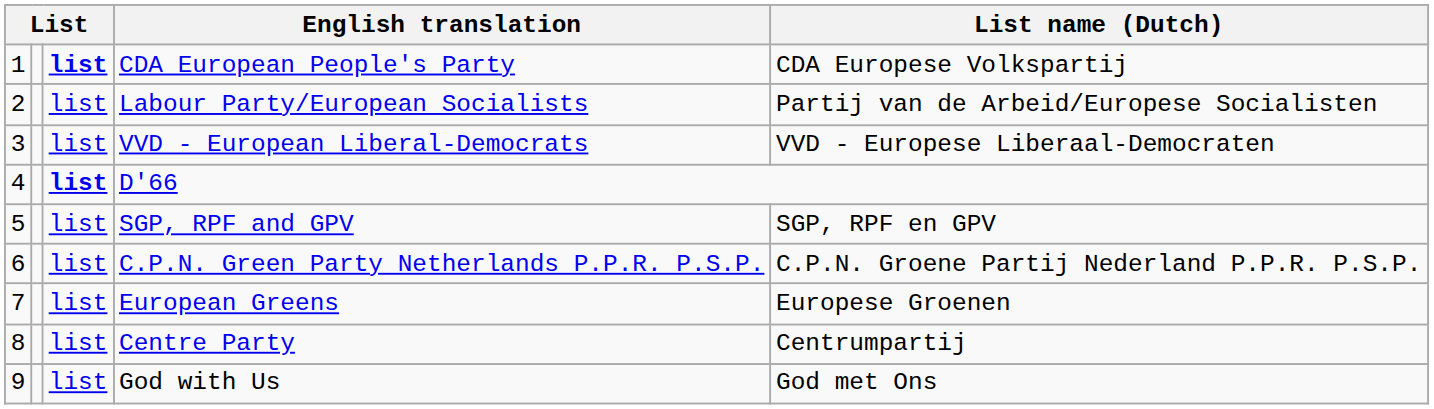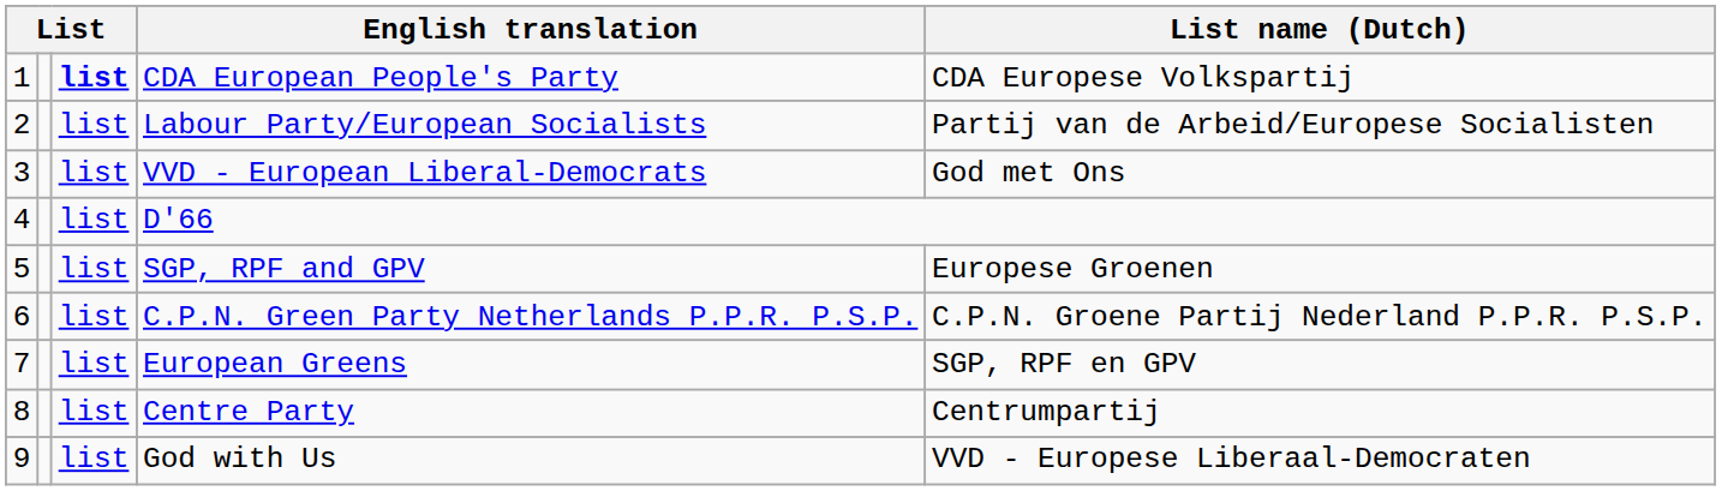 <table class="wikitable">
 <tr>
 <th colspan="3">List</th>
 <th>English translation</th>
 <th>List name (Dutch)</th>
 </tr>
 <tr>
 <td style="text-align:right;">1</td>
 <td></td>
 <td><strong><a href='#'>list</a></strong></td>
 <td><a href='#'>CDA European People's Party</a></td>
 <td>CDA Europese Volkspartij</td>
 </tr>
 <tr>
 <td style="text-align:right;">2</td>
 <td></td>
 <td><a href='#'>list</a></td>
 <td><a href='#'>Labour Party/European Socialists</a></td>
 <td>Partij van de Arbeid/Europese Socialisten</td>
 </tr>
 <tr>
 <td style="text-align:right;">3</td>
 <td></td>
 <td><a href='#'>list</a></td>
 <td><a href='#'>VVD - European Liberal-Democrats</a></td>
-<td>VVD - Europese Liberaal-Democraten</td>
+<td>God met Ons</td>
 </tr>
 <tr>
 <td style="text-align:right;">4</td>
 <td></td>
-<td><strong><a href='#'>list</a></strong></td>
+<td><a href='#'>list</a></td>
 <td colspan="2"><a href='#'>D'66</a></td>
 </tr>
 <tr>
 <td style="text-align:right;">5</td>
 <td></td>
 <td><a href='#'>list</a></td>
 <td><a href='#'>SGP, RPF and GPV</a></td>
-<td>SGP, RPF en GPV</td>
+<td>Europese Groenen</td>
 </tr>
 <tr>
 <td style="text-align:right;">6</td>
 <td></td>
 <td><a href='#'>list</a></td>
 <td><a href='#'>C.P.N. Green Party Netherlands P.P.R. P.S.P.</a></td>
 <td>C.P.N. Groene Partij Nederland P.P.R. P.S.P.</td>
 </tr>
 <tr>
 <td style="text-align:right;">7</td>
 <td></td>
 <td><a href='#'>list</a></td>
 <td><a href='#'>European Greens</a></td>
-<td>Europese Groenen</td>
+<td>SGP, RPF en GPV</td>
 </tr>
 <tr>
 <td style="text-align:right;">8</td>
 <td></td>
 <td><a href='#'>list</a></td>
 <td><a href='#'>Centre Party</a></td>
 <td>Centrumpartij</td>
 </tr>
 <tr>
 <td style="text-align:right;">9</td>
 <td></td>
 <td><a href='#'>list</a></td>
 <td>God with Us</td>
-<td>God met Ons</td>
+<td>VVD - Europese Liberaal-Democraten</td>
 </tr>
 </table>
